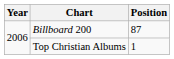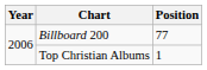 <table class="wikitable">
 <tr>
 <th>Year</th>
 <th>Chart</th>
 <th>Position</th>
 </tr>
 <tr>
 <td rowspan=2>2006</td>
 <td><em>Billboard</em> 200</td>
-<td>87</td>
+<td>77</td>
 </tr>
 <tr>
 <td>Top Christian Albums</td>
 <td>1</td>
 </tr>
 </table>
